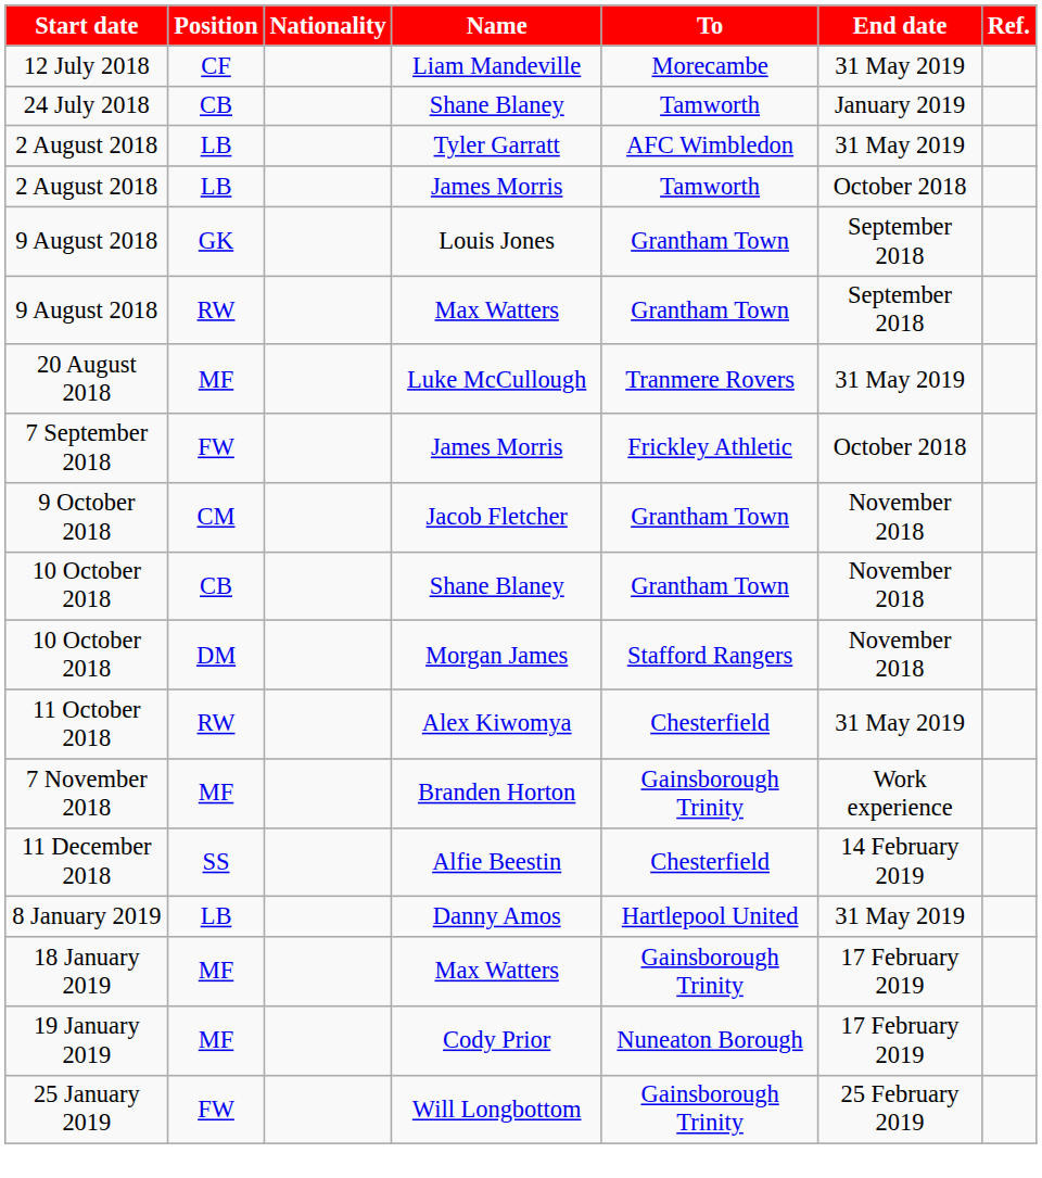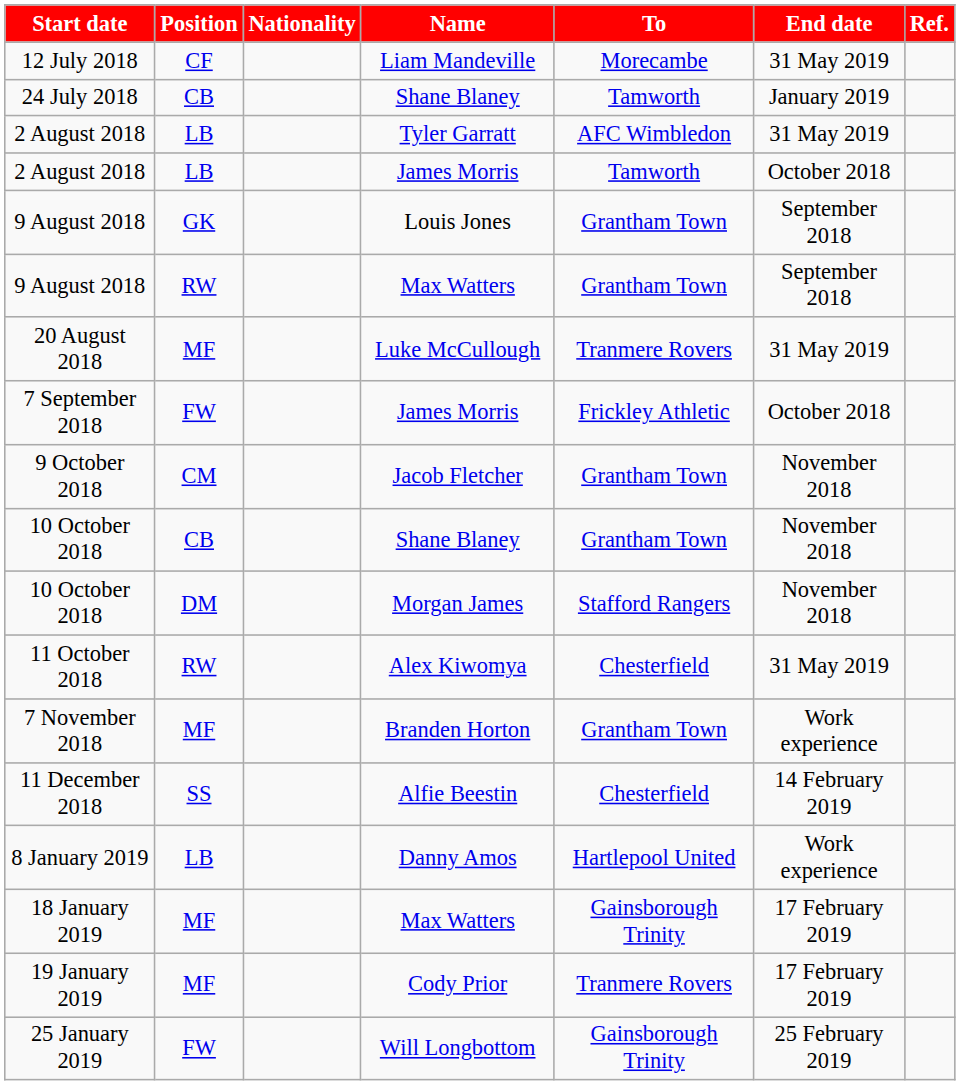 <table class="wikitable" style="text-align:center; font-size:90%">
 <tr>
 <th style="background:#FF0000; color:white; width:110px;">Start date</th>
 <th style="background:#FF0000; color:white; width:50px;">Position</th>
 <th style="background:#FF0000; color:white; width:50px;">Nationality</th>
 <th style="background:#FF0000; color:white; width:150px;">Name</th>
 <th style="background:#FF0000; color:white; width:150px;">To</th>
 <th style="background:#FF0000; color:white; width:110px;">End date</th>
 <th style="background:#FF0000; color:white; width:25px;">Ref.</th>
 </tr>
 <tr>
 <td>12 July 2018</td>
 <td><a href='#'>CF</a></td>
 <td></td>
 <td><a href='#'>Liam Mandeville</a></td>
 <td><a href='#'>Morecambe</a></td>
 <td>31 May 2019</td>
 <td></td>
 </tr>
 <tr>
 <td>24 July 2018</td>
 <td><a href='#'>CB</a></td>
 <td></td>
 <td><a href='#'>Shane Blaney</a></td>
 <td><a href='#'>Tamworth</a></td>
 <td>January 2019</td>
 <td></td>
 </tr>
 <tr>
 <td>2 August 2018</td>
 <td><a href='#'>LB</a></td>
 <td></td>
 <td><a href='#'>Tyler Garratt</a></td>
 <td><a href='#'>AFC Wimbledon</a></td>
 <td>31 May 2019</td>
 <td></td>
 </tr>
 <tr>
 <td>2 August 2018</td>
 <td><a href='#'>LB</a></td>
 <td></td>
 <td><a href='#'>James Morris</a></td>
 <td><a href='#'>Tamworth</a></td>
 <td>October 2018</td>
 <td></td>
 </tr>
 <tr>
 <td>9 August 2018</td>
 <td><a href='#'>GK</a></td>
 <td></td>
 <td>Louis Jones</td>
 <td><a href='#'>Grantham Town</a></td>
 <td>September 2018</td>
 <td></td>
 </tr>
 <tr>
 <td>9 August 2018</td>
 <td><a href='#'>RW</a></td>
 <td></td>
 <td><a href='#'>Max Watters</a></td>
 <td><a href='#'>Grantham Town</a></td>
 <td>September 2018</td>
 <td></td>
 </tr>
 <tr>
 <td>20 August 2018</td>
 <td><a href='#'>MF</a></td>
 <td></td>
 <td><a href='#'>Luke McCullough</a></td>
 <td><a href='#'>Tranmere Rovers</a></td>
 <td>31 May 2019</td>
 <td></td>
 </tr>
 <tr>
 <td>7 September 2018</td>
 <td><a href='#'>FW</a></td>
 <td></td>
 <td><a href='#'>James Morris</a></td>
 <td><a href='#'>Frickley Athletic</a></td>
 <td>October 2018</td>
 <td></td>
 </tr>
 <tr>
 <td>9 October 2018</td>
 <td><a href='#'>CM</a></td>
 <td></td>
 <td><a href='#'>Jacob Fletcher</a></td>
 <td><a href='#'>Grantham Town</a></td>
 <td>November 2018</td>
 <td></td>
 </tr>
 <tr>
 <td>10 October 2018</td>
 <td><a href='#'>CB</a></td>
 <td></td>
 <td><a href='#'>Shane Blaney</a></td>
 <td><a href='#'>Grantham Town</a></td>
 <td>November 2018</td>
 <td></td>
 </tr>
 <tr>
 <td>10 October 2018</td>
 <td><a href='#'>DM</a></td>
 <td></td>
 <td><a href='#'>Morgan James</a></td>
 <td><a href='#'>Stafford Rangers</a></td>
 <td>November 2018</td>
 <td></td>
 </tr>
 <tr>
 <td>11 October 2018</td>
 <td><a href='#'>RW</a></td>
 <td></td>
 <td><a href='#'>Alex Kiwomya</a></td>
 <td><a href='#'>Chesterfield</a></td>
 <td>31 May 2019</td>
 <td></td>
 </tr>
 <tr>
 <td>7 November 2018</td>
 <td><a href='#'>MF</a></td>
 <td></td>
 <td><a href='#'>Branden Horton</a></td>
-<td><a href='#'>Gainsborough Trinity</a></td>
+<td><a href='#'>Grantham Town</a></td>
 <td>Work experience</td>
 <td></td>
 </tr>
 <tr>
 <td>11 December 2018</td>
 <td><a href='#'>SS</a></td>
 <td></td>
 <td><a href='#'>Alfie Beestin</a></td>
 <td><a href='#'>Chesterfield</a></td>
 <td>14 February 2019</td>
 <td></td>
 </tr>
 <tr>
 <td>8 January 2019</td>
 <td><a href='#'>LB</a></td>
 <td></td>
 <td><a href='#'>Danny Amos</a></td>
 <td><a href='#'>Hartlepool United</a></td>
-<td>31 May 2019</td>
+<td>Work experience</td>
 <td></td>
 </tr>
 <tr>
 <td>18 January 2019</td>
 <td><a href='#'>MF</a></td>
 <td></td>
 <td><a href='#'>Max Watters</a></td>
 <td><a href='#'>Gainsborough Trinity</a></td>
 <td>17 February 2019</td>
 <td></td>
 </tr>
 <tr>
 <td>19 January 2019</td>
 <td><a href='#'>MF</a></td>
 <td></td>
 <td><a href='#'>Cody Prior</a></td>
-<td><a href='#'>Nuneaton Borough</a></td>
+<td><a href='#'>Tranmere Rovers</a></td>
 <td>17 February 2019</td>
 <td></td>
 </tr>
 <tr>
 <td>25 January 2019</td>
 <td><a href='#'>FW</a></td>
 <td></td>
 <td><a href='#'>Will Longbottom</a></td>
 <td><a href='#'>Gainsborough Trinity</a></td>
 <td>25 February 2019</td>
 <td></td>
 </tr>
 </table>
